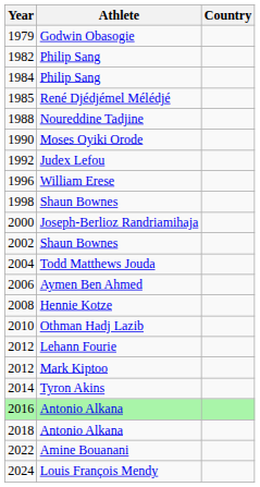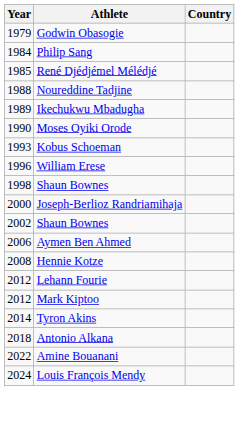 <table class="wikitable sortable">
 <tr>
 <th>Year</th>
 <th>Athlete</th>
 <th>Country</th>
 </tr>
 <tr>
 <td>1979</td>
 <td><a href='#'>Godwin Obasogie</a></td>
-<td></td>
-</tr>
-<tr>
-<td>1982</td>
-<td><a href='#'>Philip Sang</a></td>
 <td></td>
 </tr>
 <tr>
 <td>1984</td>
 <td><a href='#'>Philip Sang</a></td>
 <td></td>
 </tr>
 <tr>
 <td>1985</td>
 <td><a href='#'>René Djédjémel Mélédjé</a></td>
 <td></td>
 </tr>
 <tr>
 <td>1988</td>
 <td><a href='#'>Noureddine Tadjine</a></td>
 <td></td>
 </tr>
 <tr>
+<td>1989</td>
+<td><a href='#'>Ikechukwu Mbadugha</a></td>
+<td></td>
+</tr>
+<tr>
 <td>1990</td>
 <td><a href='#'>Moses Oyiki Orode</a></td>
 <td></td>
 </tr>
 <tr>
-<td>1992</td>
-<td><a href='#'>Judex Lefou</a></td>
+<td>1993</td>
+<td><a href='#'>Kobus Schoeman</a></td>
 <td></td>
 </tr>
 <tr>
 <td>1996</td>
 <td><a href='#'>William Erese</a></td>
 <td></td>
 </tr>
 <tr>
 <td>1998</td>
 <td><a href='#'>Shaun Bownes</a></td>
 <td></td>
 </tr>
 <tr>
 <td>2000</td>
 <td><a href='#'>Joseph-Berlioz Randriamihaja</a></td>
 <td></td>
 </tr>
 <tr>
 <td>2002</td>
 <td><a href='#'>Shaun Bownes</a></td>
 <td></td>
 </tr>
 <tr>
-<td>2004</td>
-<td><a href='#'>Todd Matthews Jouda</a></td>
-<td></td>
-</tr>
-<tr>
 <td>2006</td>
 <td><a href='#'>Aymen Ben Ahmed</a></td>
 <td></td>
 </tr>
 <tr>
 <td>2008</td>
 <td><a href='#'>Hennie Kotze</a></td>
-<td></td>
-</tr>
-<tr>
-<td>2010</td>
-<td><a href='#'>Othman Hadj Lazib</a></td>
 <td></td>
 </tr>
 <tr>
 <td>2012</td>
 <td><a href='#'>Lehann Fourie</a></td>
 <td></td>
 </tr>
 <tr>
 <td>2012</td>
 <td><a href='#'>Mark Kiptoo</a></td>
 <td></td>
 </tr>
 <tr>
 <td>2014</td>
 <td><a href='#'>Tyron Akins</a></td>
-<td></td>
-</tr>
-<tr bgcolor=#A9F5A9>
-<td>2016</td>
-<td><a href='#'>Antonio Alkana</a></td>
 <td></td>
 </tr>
 <tr>
 <td>2018</td>
 <td><a href='#'>Antonio Alkana</a></td>
 <td></td>
 </tr>
 <tr>
 <td>2022</td>
 <td><a href='#'>Amine Bouanani</a></td>
 <td></td>
 </tr>
 <tr>
 <td>2024</td>
 <td><a href='#'>Louis François Mendy</a></td>
 <td></td>
 </tr>
 </table>
